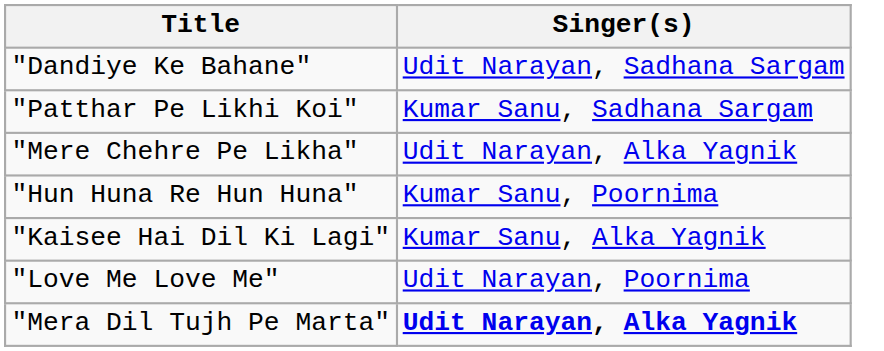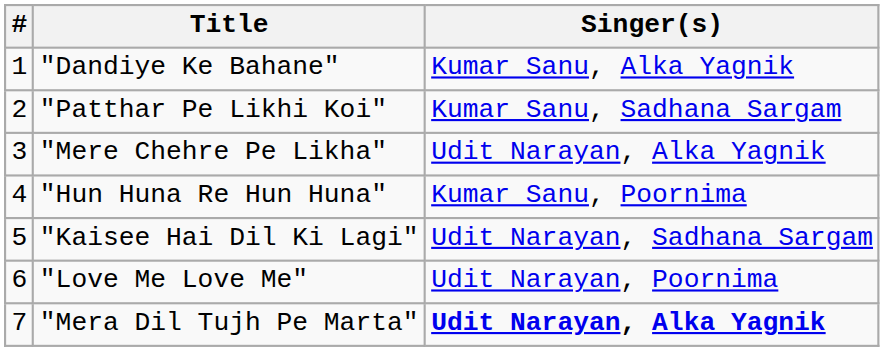 <table class="wikitable" style="font-size:95%;">
 <tr>
+<th>#</th>
 <th>Title</th>
 <th>Singer(s)</th>
 </tr>
 <tr>
+<td>1</td>
 <td>"Dandiye Ke Bahane"</td>
-<td><a href='#'>Udit Narayan</a>, <a href='#'>Sadhana Sargam</a></td>
+<td><a href='#'>Kumar Sanu</a>, <a href='#'>Alka Yagnik</a></td>
 </tr>
 <tr>
+<td>2</td>
 <td>"Patthar Pe Likhi Koi"</td>
 <td><a href='#'>Kumar Sanu</a>, <a href='#'>Sadhana Sargam</a></td>
 </tr>
 <tr>
+<td>3</td>
 <td>"Mere Chehre Pe Likha"</td>
 <td><a href='#'>Udit Narayan</a>, <a href='#'>Alka Yagnik</a></td>
 </tr>
 <tr>
+<td>4</td>
 <td>"Hun Huna Re Hun Huna"</td>
 <td><a href='#'>Kumar Sanu</a>, <a href='#'>Poornima</a></td>
 </tr>
 <tr>
+<td>5</td>
 <td>"Kaisee Hai Dil Ki Lagi"</td>
-<td><a href='#'>Kumar Sanu</a>, <a href='#'>Alka Yagnik</a></td>
+<td><a href='#'>Udit Narayan</a>, <a href='#'>Sadhana Sargam</a></td>
 </tr>
 <tr>
+<td>6</td>
 <td>"Love Me Love Me"</td>
 <td><a href='#'>Udit Narayan</a>, <a href='#'>Poornima</a></td>
 </tr>
 <tr>
+<td>7</td>
 <td>"Mera Dil Tujh Pe Marta"</td>
 <td><strong><a href='#'>Udit Narayan</a>, <a href='#'>Alka Yagnik</a></strong></td>
 </tr>
 </table>
